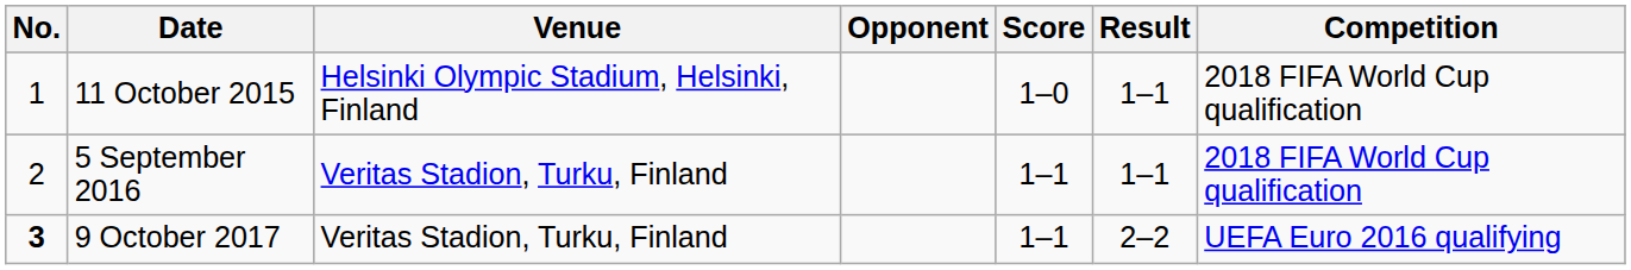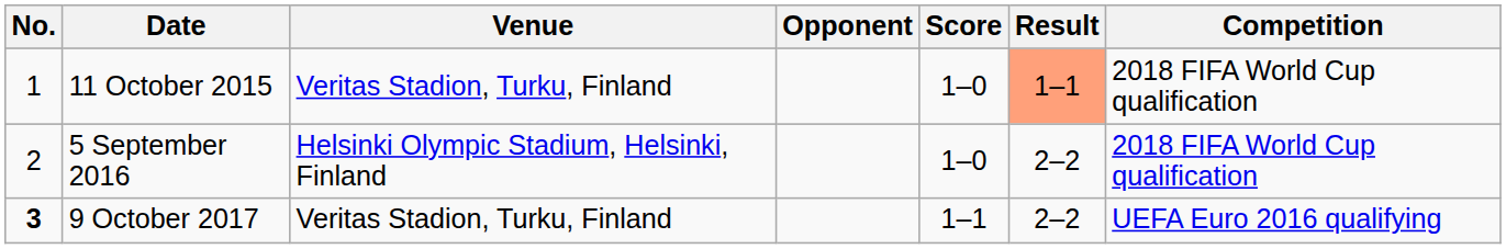 <table class="wikitable sortable">
 <tr>
 <th scope="col">No.</th>
 <th scope="col">Date</th>
 <th scope="col">Venue</th>
 <th scope="col">Opponent</th>
 <th scope="col">Score</th>
 <th scope="col">Result</th>
 <th scope="col">Competition</th>
 </tr>
 <tr>
 <td align="center">1</td>
 <td>11 October 2015</td>
-<td><a href='#'>Helsinki Olympic Stadium</a>, <a href='#'>Helsinki</a>, Finland</td>
+<td><a href='#'>Veritas Stadion</a>, <a href='#'>Turku</a>, Finland</td>
 <td></td>
 <td align=center>1–0</td>
-<td align=center>1–1</td>
+<td align=center style="background: lightsalmon;">1–1</td>
 <td>2018 FIFA World Cup qualification</td>
 </tr>
 <tr>
 <td align="center">2</td>
 <td>5 September 2016</td>
-<td><a href='#'>Veritas Stadion</a>, <a href='#'>Turku</a>, Finland</td>
+<td><a href='#'>Helsinki Olympic Stadium</a>, <a href='#'>Helsinki</a>, Finland</td>
 <td></td>
-<td align=center>1–1</td>
-<td align=center>1–1</td>
+<td align=center>1–0</td>
+<td align=center>2–2</td>
 <td><a href='#'>2018 FIFA World Cup qualification</a></td>
 </tr>
 <tr>
 <td align="center"><strong>3</strong></td>
 <td>9 October 2017</td>
 <td>Veritas Stadion, Turku, Finland</td>
 <td></td>
 <td align=center>1–1</td>
 <td align=center>2–2</td>
 <td><a href='#'>UEFA Euro 2016 qualifying</a></td>
 </tr>
 </table>
